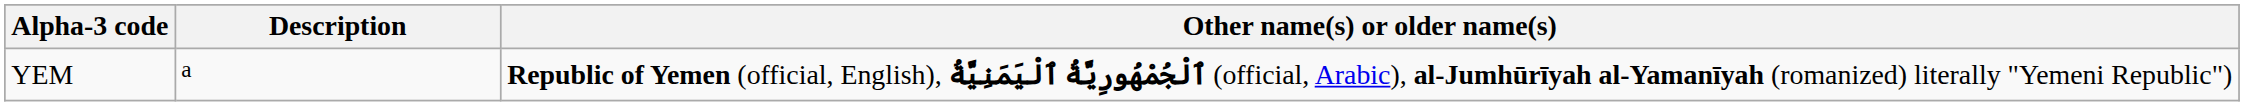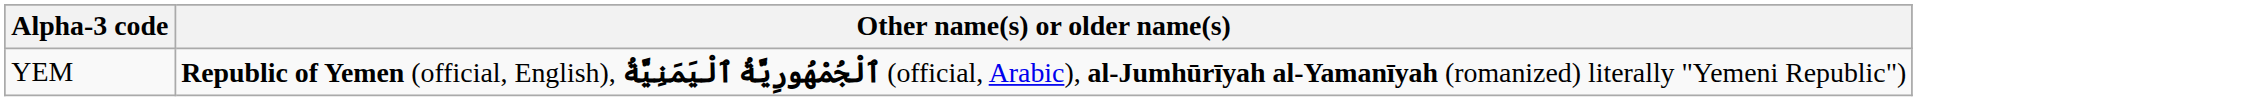 <table class="wikitable">
 <tr>
 <th>Alpha-3 code</th>
-<th width=180px>Description</th>
 <th>Other name(s) or older name(s)</th>
 </tr>
 <tr>
 <td>YEM</td>
-<td>  <sup>a</sup></td>
 <td><strong>Republic of Yemen</strong> (official, English),  <strong>ٱلْجُمْهُورِيَّةُ ٱلْيَمَنِيَّةُ</strong> (official, <a href='#'>Arabic</a>), <strong>al-Jumhūrīyah al-Yamanīyah</strong> (romanized) literally "Yemeni Republic")</td>
 </tr>
 </table>
